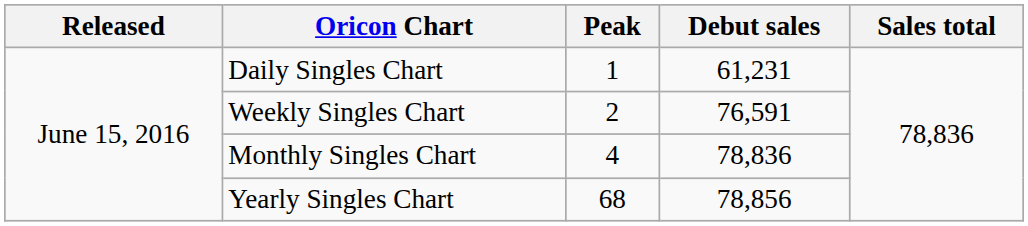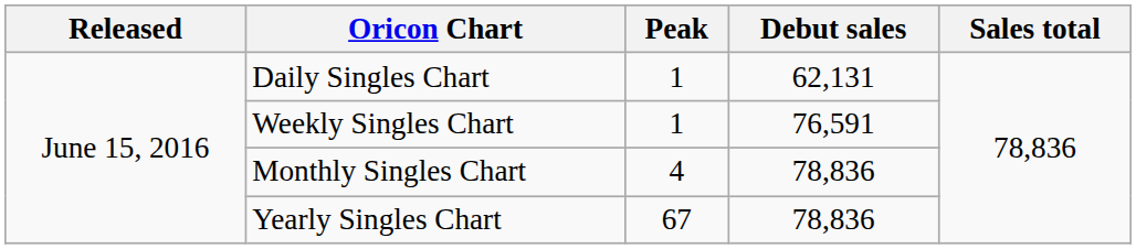 <table class="wikitable" style="width:600px;">
 <tr>
 <th style="text-align:center;">Released</th>
 <th style="text-align:center;"><a href='#'>Oricon</a> Chart</th>
 <th style="text-align:center;">Peak</th>
 <th style="text-align:center;">Debut sales</th>
 <th style="text-align:center;">Sales total</th>
 </tr>
 <tr>
 <td style="text-align:center;" rowspan="4">June 15, 2016</td>
 <td align="left">Daily Singles Chart</td>
 <td style="text-align:center;">1</td>
-<td style="text-align:center;" rowspan="1">61,231</td>
+<td style="text-align:center;" rowspan="1">62,131</td>
 <td style="text-align:center;" rowspan="4">78,836</td>
 </tr>
 <tr>
 <td align="left">Weekly Singles Chart</td>
-<td style="text-align:center;">2</td>
+<td style="text-align:center;">1</td>
 <td style="text-align:center;" rowspan="1">76,591</td>
 </tr>
 <tr>
 <td align="left">Monthly Singles Chart</td>
 <td style="text-align:center;">4</td>
 <td style="text-align:center;" rowspan="1">78,836</td>
 </tr>
 <tr>
 <td align="left">Yearly Singles Chart</td>
-<td style="text-align:center;">68</td>
-<td style="text-align:center;" rowspan="1">78,856</td>
+<td style="text-align:center;">67</td>
+<td style="text-align:center;" rowspan="1">78,836</td>
 </tr>
 </table>
